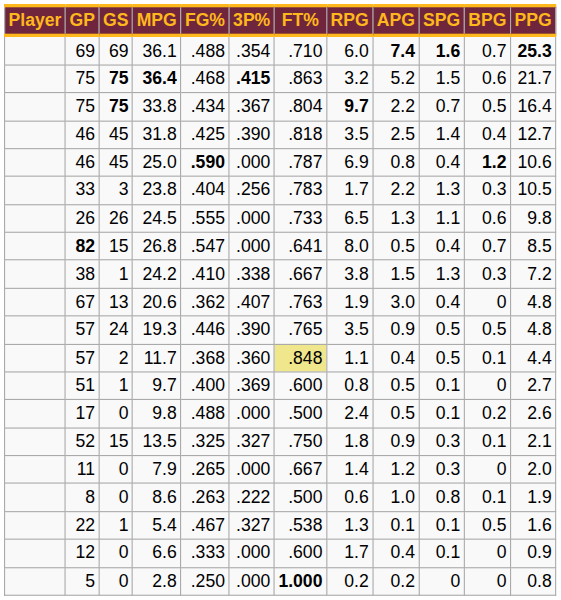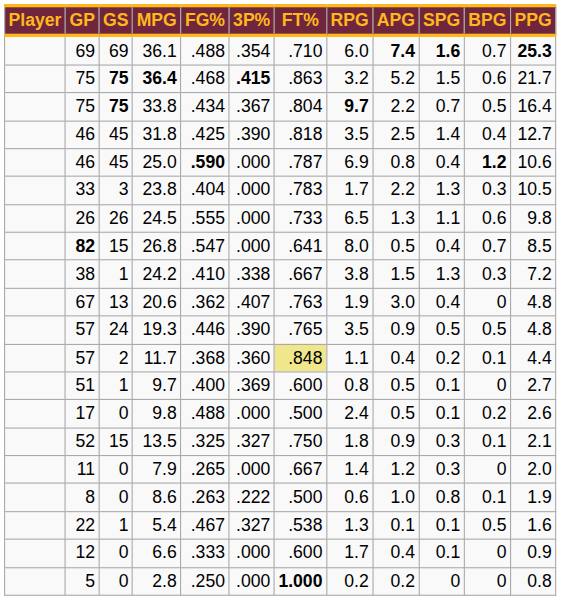 <table class="wikitable sortable" style="text-align:right;">
 <tr>
 <th style="background:#6F263D; color:#FFB81C; border-top:#FFB81C 3px solid; border-bottom:#FFB81C 3px solid;">Player</th>
 <th style="background:#6F263D; color:#FFB81C; border-top:#FFB81C 3px solid; border-bottom:#FFB81C 3px solid;">GP</th>
 <th style="background:#6F263D; color:#FFB81C; border-top:#FFB81C 3px solid; border-bottom:#FFB81C 3px solid;">GS</th>
 <th style="background:#6F263D; color:#FFB81C; border-top:#FFB81C 3px solid; border-bottom:#FFB81C 3px solid;">MPG</th>
 <th style="background:#6F263D; color:#FFB81C; border-top:#FFB81C 3px solid; border-bottom:#FFB81C 3px solid;">FG%</th>
 <th style="background:#6F263D; color:#FFB81C; border-top:#FFB81C 3px solid; border-bottom:#FFB81C 3px solid;">3P%</th>
 <th style="background:#6F263D; color:#FFB81C; border-top:#FFB81C 3px solid; border-bottom:#FFB81C 3px solid;">FT%</th>
 <th style="background:#6F263D; color:#FFB81C; border-top:#FFB81C 3px solid; border-bottom:#FFB81C 3px solid;">RPG</th>
 <th style="background:#6F263D; color:#FFB81C; border-top:#FFB81C 3px solid; border-bottom:#FFB81C 3px solid;">APG</th>
 <th style="background:#6F263D; color:#FFB81C; border-top:#FFB81C 3px solid; border-bottom:#FFB81C 3px solid;">SPG</th>
 <th style="background:#6F263D; color:#FFB81C; border-top:#FFB81C 3px solid; border-bottom:#FFB81C 3px solid;">BPG</th>
 <th style="background:#6F263D; color:#FFB81C; border-top:#FFB81C 3px solid; border-bottom:#FFB81C 3px solid;">PPG</th>
 </tr>
 <tr>
 <td><strong></strong></td>
 <td>69</td>
 <td>69</td>
 <td>36.1</td>
 <td>.488</td>
 <td>.354</td>
 <td>.710</td>
 <td>6.0</td>
 <td><strong>7.4</strong></td>
 <td><strong>1.6</strong></td>
 <td>0.7</td>
 <td><strong>25.3</strong></td>
 </tr>
 <tr>
 <td><strong></strong></td>
 <td>75</td>
 <td><strong>75</strong></td>
 <td><strong>36.4</strong></td>
 <td>.468</td>
 <td><strong>.415</strong></td>
 <td>.863</td>
 <td>3.2</td>
 <td>5.2</td>
 <td>1.5</td>
 <td>0.6</td>
 <td>21.7</td>
 </tr>
 <tr>
 <td><strong></strong></td>
 <td>75</td>
 <td><strong>75</strong></td>
 <td>33.8</td>
 <td>.434</td>
 <td>.367</td>
 <td>.804</td>
 <td><strong>9.7</strong></td>
 <td>2.2</td>
 <td>0.7</td>
 <td>0.5</td>
 <td>16.4</td>
 </tr>
 <tr>
 <td><strong></strong></td>
 <td>46</td>
 <td>45</td>
 <td>31.8</td>
 <td>.425</td>
 <td>.390</td>
 <td>.818</td>
 <td>3.5</td>
 <td>2.5</td>
 <td>1.4</td>
 <td>0.4</td>
 <td>12.7</td>
 </tr>
 <tr>
 <td><strong></strong></td>
 <td>46</td>
 <td>45</td>
 <td>25.0</td>
 <td><strong>.590</strong></td>
 <td>.000</td>
 <td>.787</td>
 <td>6.9</td>
 <td>0.8</td>
 <td>0.4</td>
 <td><strong>1.2</strong></td>
 <td>10.6</td>
 </tr>
 <tr>
 <td><strong></strong></td>
 <td>33</td>
 <td>3</td>
 <td>23.8</td>
 <td>.404</td>
-<td>.256</td>
+<td>.000</td>
 <td>.783</td>
 <td>1.7</td>
 <td>2.2</td>
 <td>1.3</td>
 <td>0.3</td>
 <td>10.5</td>
 </tr>
 <tr>
 <td><strong></strong></td>
 <td>26</td>
 <td>26</td>
 <td>24.5</td>
 <td>.555</td>
 <td>.000</td>
 <td>.733</td>
 <td>6.5</td>
 <td>1.3</td>
 <td>1.1</td>
 <td>0.6</td>
 <td>9.8</td>
 </tr>
 <tr>
 <td><strong></strong></td>
 <td><strong>82</strong></td>
 <td>15</td>
 <td>26.8</td>
 <td>.547</td>
 <td>.000</td>
 <td>.641</td>
 <td>8.0</td>
 <td>0.5</td>
 <td>0.4</td>
 <td>0.7</td>
 <td>8.5</td>
 </tr>
 <tr>
 <td><strong></strong></td>
 <td>38</td>
 <td>1</td>
 <td>24.2</td>
 <td>.410</td>
 <td>.338</td>
 <td>.667</td>
 <td>3.8</td>
 <td>1.5</td>
 <td>1.3</td>
 <td>0.3</td>
 <td>7.2</td>
 </tr>
 <tr>
 <td><strong></strong></td>
 <td>67</td>
 <td>13</td>
 <td>20.6</td>
 <td>.362</td>
 <td>.407</td>
 <td>.763</td>
 <td>1.9</td>
 <td>3.0</td>
 <td>0.4</td>
 <td>0</td>
 <td>4.8</td>
 </tr>
 <tr>
 <td><strong></strong></td>
 <td>57</td>
 <td>24</td>
 <td>19.3</td>
 <td>.446</td>
 <td>.390</td>
 <td>.765</td>
 <td>3.5</td>
 <td>0.9</td>
 <td>0.5</td>
 <td>0.5</td>
 <td>4.8</td>
 </tr>
 <tr>
 <td><strong></strong></td>
 <td>57</td>
 <td>2</td>
 <td>11.7</td>
 <td>.368</td>
 <td>.360</td>
 <td style="background: khaki;">.848</td>
 <td>1.1</td>
 <td>0.4</td>
-<td>0.5</td>
+<td>0.2</td>
 <td>0.1</td>
 <td>4.4</td>
 </tr>
 <tr>
 <td><strong></strong></td>
 <td>51</td>
 <td>1</td>
 <td>9.7</td>
 <td>.400</td>
 <td>.369</td>
 <td>.600</td>
 <td>0.8</td>
 <td>0.5</td>
 <td>0.1</td>
 <td>0</td>
 <td>2.7</td>
 </tr>
 <tr>
 <td><strong></strong></td>
 <td>17</td>
 <td>0</td>
 <td>9.8</td>
 <td>.488</td>
 <td>.000</td>
 <td>.500</td>
 <td>2.4</td>
 <td>0.5</td>
 <td>0.1</td>
 <td>0.2</td>
 <td>2.6</td>
 </tr>
 <tr>
 <td><strong></strong></td>
 <td>52</td>
 <td>15</td>
 <td>13.5</td>
 <td>.325</td>
 <td>.327</td>
 <td>.750</td>
 <td>1.8</td>
 <td>0.9</td>
 <td>0.3</td>
 <td>0.1</td>
 <td>2.1</td>
 </tr>
 <tr>
 <td><strong></strong></td>
 <td>11</td>
 <td>0</td>
 <td>7.9</td>
 <td>.265</td>
 <td>.000</td>
 <td>.667</td>
 <td>1.4</td>
 <td>1.2</td>
 <td>0.3</td>
 <td>0</td>
 <td>2.0</td>
 </tr>
 <tr>
 <td><strong></strong></td>
 <td>8</td>
 <td>0</td>
 <td>8.6</td>
 <td>.263</td>
 <td>.222</td>
 <td>.500</td>
 <td>0.6</td>
 <td>1.0</td>
 <td>0.8</td>
 <td>0.1</td>
 <td>1.9</td>
 </tr>
 <tr>
 <td><strong></strong></td>
 <td>22</td>
 <td>1</td>
 <td>5.4</td>
 <td>.467</td>
 <td>.327</td>
 <td>.538</td>
 <td>1.3</td>
 <td>0.1</td>
 <td>0.1</td>
 <td>0.5</td>
 <td>1.6</td>
 </tr>
 <tr>
 <td><strong></strong></td>
 <td>12</td>
 <td>0</td>
 <td>6.6</td>
 <td>.333</td>
 <td>.000</td>
 <td>.600</td>
 <td>1.7</td>
 <td>0.4</td>
 <td>0.1</td>
 <td>0</td>
 <td>0.9</td>
 </tr>
 <tr>
 <td><strong></strong></td>
 <td>5</td>
 <td>0</td>
 <td>2.8</td>
 <td>.250</td>
 <td>.000</td>
 <td><strong>1.000</strong></td>
 <td>0.2</td>
 <td>0.2</td>
 <td>0</td>
 <td>0</td>
 <td>0.8</td>
 </tr>
 </table>
